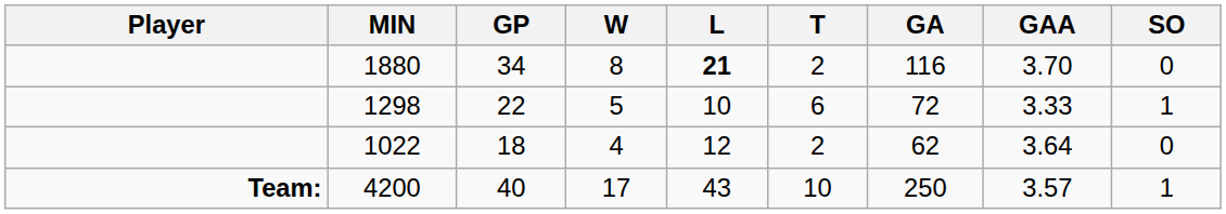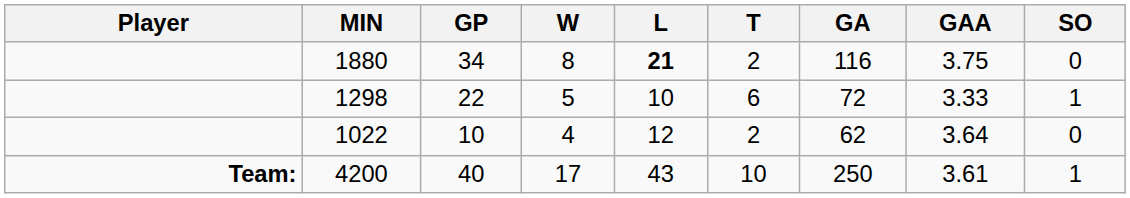 <table class="wikitable sortable" width="60%">
 <tr>
 <th bgcolor="#DDDDFF" width="10%">Player</th>
 <th width="3%" bgcolor="#DDDDFF" title="Minutes played">MIN</th>
 <th width="3%" bgcolor="#DDDDFF" title="Games played in">GP</th>
 <th width="3%" bgcolor="#DDDDFF" title="Wins">W</th>
 <th width="3%" bgcolor="#DDDDFF"title="Losses">L</th>
 <th width="3%" bgcolor="#DDDDFF" title="Ties">T</th>
 <th width="3%" bgcolor="#DDDDFF" title="Goals against">GA</th>
 <th width="3%" bgcolor="#DDDDFF" title="Goals against average">GAA</th>
 <th width="3%" bgcolor="#DDDDFF"title="Shut-outs">SO</th>
 </tr>
 <tr align="center">
 <td align="right"></td>
 <td>1880</td>
 <td>34</td>
 <td>8</td>
 <td><strong>21</strong></td>
 <td>2</td>
 <td>116</td>
-<td>3.70</td>
+<td>3.75</td>
 <td>0</td>
 </tr>
 <tr align="center">
 <td align="right"></td>
 <td>1298</td>
 <td>22</td>
 <td>5</td>
 <td>10</td>
 <td>6</td>
 <td>72</td>
 <td>3.33</td>
 <td>1</td>
 </tr>
 <tr align="center">
 <td align="right"></td>
 <td>1022</td>
-<td>18</td>
+<td>10</td>
 <td>4</td>
 <td>12</td>
 <td>2</td>
 <td>62</td>
 <td>3.64</td>
 <td>0</td>
 </tr>
 <tr align="center">
 <td align="right"><strong>Team:</strong></td>
 <td>4200</td>
 <td>40</td>
 <td>17</td>
 <td>43</td>
 <td>10</td>
 <td>250</td>
-<td>3.57</td>
+<td>3.61</td>
 <td>1</td>
 </tr>
 </table>
